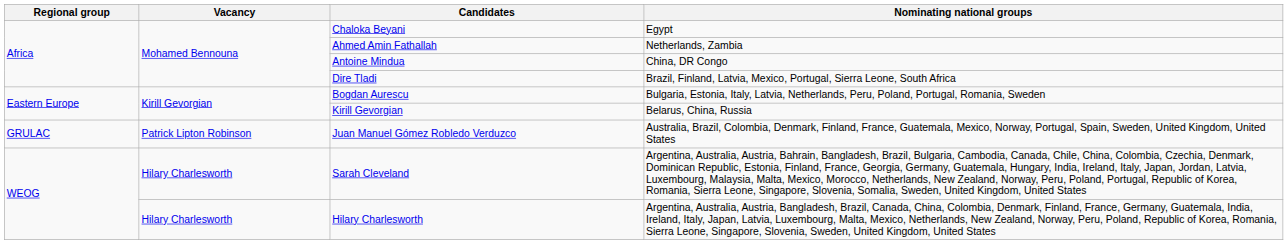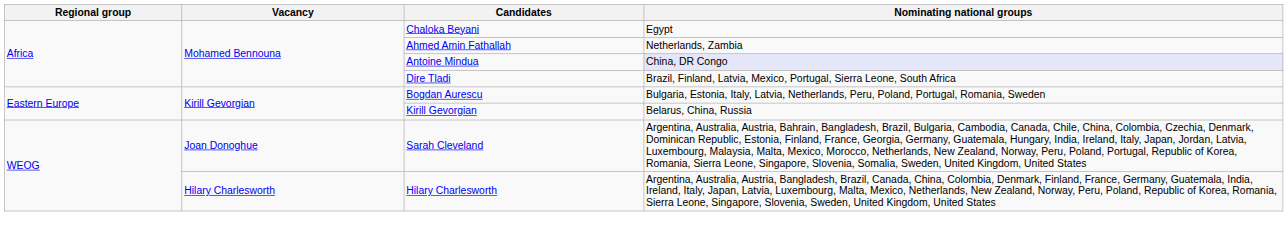 <table class="wikitable sortable">
 <tr>
 <th>Regional group</th>
 <th>Vacancy</th>
 <th>Candidates</th>
 <th width=50%>Nominating national groups</th>
 </tr>
 <tr>
 <td rowspan=4><a href='#'>Africa</a></td>
 <td rowspan=4> <a href='#'>Mohamed Bennouna</a></td>
 <td> <a href='#'>Chaloka Beyani</a></td>
 <td>Egypt</td>
 </tr>
 <tr>
 <td> <a href='#'>Ahmed Amin Fathallah</a></td>
 <td>Netherlands, Zambia</td>
 </tr>
 <tr>
 <td> <a href='#'>Antoine Mindua</a></td>
-<td>China, DR Congo</td>
+<td style="background: lavender;">China, DR Congo</td>
 </tr>
 <tr>
 <td> <a href='#'>Dire Tladi</a></td>
 <td>Brazil, Finland, Latvia, Mexico, Portugal, Sierra Leone, South Africa</td>
 </tr>
 <tr>
 <td rowspan=2><a href='#'>Eastern Europe</a></td>
 <td rowspan=2> <a href='#'>Kirill Gevorgian</a></td>
 <td> <a href='#'>Bogdan Aurescu</a></td>
 <td>Bulgaria, Estonia, Italy, Latvia, Netherlands, Peru, Poland, Portugal, Romania, Sweden</td>
 </tr>
 <tr>
 <td> <a href='#'>Kirill Gevorgian</a></td>
 <td>Belarus, China, Russia</td>
 </tr>
 <tr>
-<td><a href='#'>GRULAC</a></td>
-<td> <a href='#'>Patrick Lipton Robinson</a></td>
-<td> <a href='#'>Juan Manuel Gómez Robledo Verduzco</a></td>
-<td>Australia, Brazil, Colombia, Denmark, Finland, France, Guatemala, Mexico, Norway, Portugal, Spain, Sweden, United Kingdom, United States</td>
-</tr>
-<tr>
 <td rowspan=2><a href='#'>WEOG</a></td>
-<td> <a href='#'>Hilary Charlesworth</a></td>
+<td> <a href='#'>Joan Donoghue</a></td>
 <td> <a href='#'>Sarah Cleveland</a></td>
 <td>Argentina, Australia, Austria, Bahrain, Bangladesh, Brazil, Bulgaria, Cambodia, Canada, Chile, China, Colombia, Czechia, Denmark, Dominican Republic, Estonia, Finland, France, Georgia, Germany, Guatemala, Hungary, India, Ireland, Italy, Japan, Jordan, Latvia, Luxembourg, Malaysia, Malta, Mexico, Morocco, Netherlands, New Zealand, Norway, Peru, Poland, Portugal, Republic of Korea, Romania, Sierra Leone, Singapore, Slovenia, Somalia, Sweden, United Kingdom, United States</td>
 </tr>
 <tr>
 <td> <a href='#'>Hilary Charlesworth</a></td>
 <td> <a href='#'>Hilary Charlesworth</a></td>
 <td>Argentina, Australia, Austria, Bangladesh, Brazil, Canada, China, Colombia, Denmark, Finland, France, Germany, Guatemala, India, Ireland, Italy, Japan, Latvia, Luxembourg, Malta, Mexico, Netherlands, New Zealand, Norway, Peru, Poland, Republic of Korea, Romania, Sierra Leone, Singapore, Slovenia, Sweden, United Kingdom, United States</td>
 </tr>
 </table>
